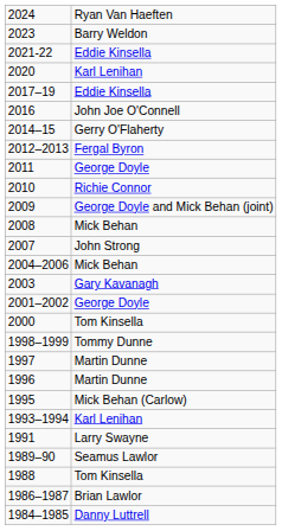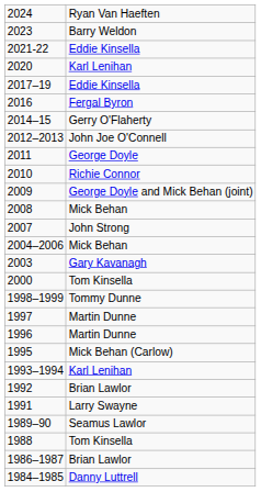 <table class="wikitable">
 <tr>
 <td>2024</td>
 <td>Ryan Van Haeften</td>
 </tr>
 <tr>
 <td>2023</td>
 <td>Barry Weldon</td>
 </tr>
 <tr>
 <td>2021-22</td>
 <td><a href='#'>Eddie Kinsella</a></td>
 </tr>
 <tr>
 <td>2020</td>
 <td><a href='#'>Karl Lenihan</a></td>
 </tr>
 <tr>
 <td>2017–19</td>
 <td><a href='#'>Eddie Kinsella</a></td>
 </tr>
 <tr>
 <td>2016</td>
-<td>John Joe O'Connell</td>
+<td><a href='#'>Fergal Byron</a></td>
 </tr>
 <tr>
 <td>2014–15</td>
 <td>Gerry O'Flaherty</td>
 </tr>
 <tr>
 <td>2012–2013</td>
-<td><a href='#'>Fergal Byron</a></td>
+<td>John Joe O'Connell</td>
 </tr>
 <tr>
 <td>2011</td>
 <td><a href='#'>George Doyle</a></td>
 </tr>
 <tr>
 <td>2010</td>
 <td><a href='#'>Richie Connor</a></td>
 </tr>
 <tr>
 <td>2009</td>
 <td><a href='#'>George Doyle</a> and Mick Behan (joint)</td>
 </tr>
 <tr>
 <td>2008</td>
 <td>Mick Behan</td>
 </tr>
 <tr>
 <td>2007</td>
 <td>John Strong</td>
 </tr>
 <tr>
 <td>2004–2006</td>
 <td>Mick Behan</td>
 </tr>
 <tr>
 <td>2003</td>
 <td><a href='#'>Gary Kavanagh</a></td>
 </tr>
 <tr>
-<td>2001–2002</td>
-<td><a href='#'>George Doyle</a></td>
-</tr>
-<tr>
 <td>2000</td>
 <td>Tom Kinsella</td>
 </tr>
 <tr>
 <td>1998–1999</td>
 <td>Tommy Dunne</td>
 </tr>
 <tr>
 <td>1997</td>
 <td>Martin Dunne</td>
 </tr>
 <tr>
 <td>1996</td>
 <td>Martin Dunne</td>
 </tr>
 <tr>
 <td>1995</td>
 <td>Mick Behan (Carlow)</td>
 </tr>
 <tr>
 <td>1993–1994</td>
 <td><a href='#'>Karl Lenihan</a></td>
 </tr>
 <tr>
+<td>1992</td>
+<td>Brian Lawlor</td>
+</tr>
+<tr>
 <td>1991</td>
 <td>Larry Swayne</td>
 </tr>
 <tr>
 <td>1989–90</td>
 <td>Seamus Lawlor</td>
 </tr>
 <tr>
 <td>1988</td>
 <td>Tom Kinsella</td>
 </tr>
 <tr>
 <td>1986–1987</td>
 <td>Brian Lawlor</td>
 </tr>
 <tr>
 <td>1984–1985</td>
 <td><a href='#'>Danny Luttrell</a></td>
 </tr>
 </table>
